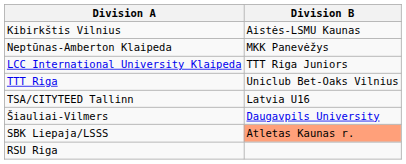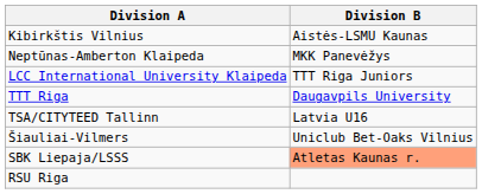 <table class="wikitable">
 <tr>
 <th>Division A</th>
 <th>Division B</th>
 </tr>
 <tr>
 <td>Kibirkštis Vilnius </td>
 <td>Aistės-LSMU Kaunas </td>
 </tr>
 <tr>
 <td>Neptūnas-Amberton Klaipeda </td>
 <td>MKK Panevėžys </td>
 </tr>
 <tr>
 <td><a href='#'>LCC International University Klaipeda</a> </td>
 <td>TTT Riga Juniors </td>
 </tr>
 <tr>
 <td><a href='#'>TTT Riga</a> </td>
-<td>Uniclub Bet-Oaks Vilnius </td>
+<td><a href='#'>Daugavpils University</a> </td>
 </tr>
 <tr>
 <td>TSA/CITYTEED Tallinn </td>
 <td>Latvia U16 </td>
 </tr>
 <tr>
 <td>Šiauliai-Vilmers </td>
-<td><a href='#'>Daugavpils University</a> </td>
+<td>Uniclub Bet-Oaks Vilnius </td>
 </tr>
 <tr>
 <td>SBK Liepaja/LSSS </td>
 <td style="background: lightsalmon;">Atletas Kaunas r. </td>
 </tr>
 <tr>
 <td>RSU Riga </td>
 <td></td>
 </tr>
 </table>
